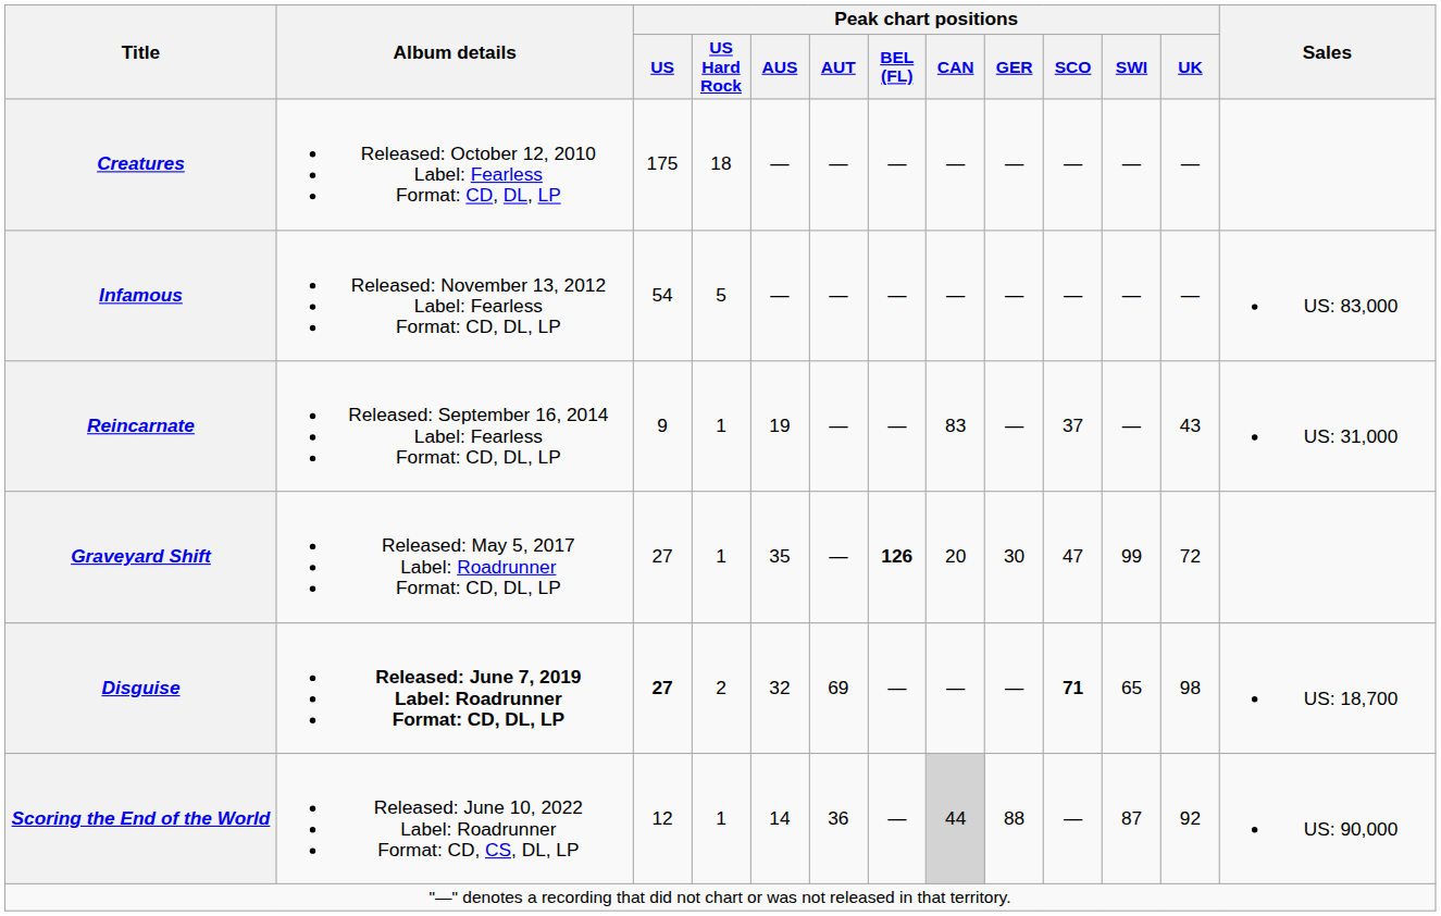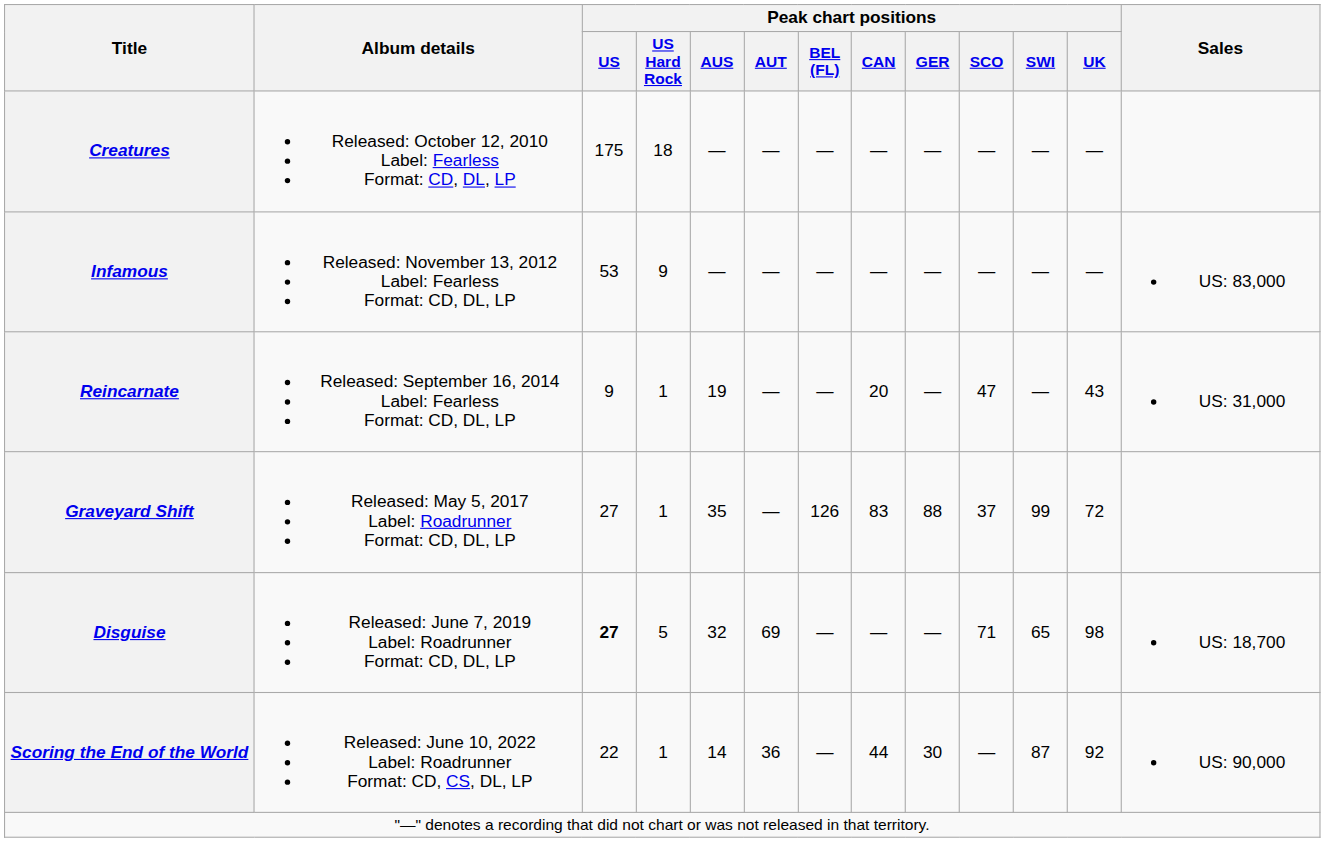 <table class="wikitable plainrowheaders" style="text-align:center;">
 <tr>
 <th scope="col" rowspan="2" style="width:14em;">Title</th>
 <th scope="col" rowspan="2" style="width:18.5em;">Album details</th>
 <th scope="col" colspan="10">Peak chart positions</th>
 <th scope="col" rowspan="2" style="width:11em;">Sales</th>
 </tr>
 <tr>
 <th scope="col" style="width:3em;font-size:90%;"><a href='#'>US</a><br></th>
 <th scope="col" style="width:3em;font-size:90%;"><a href='#'>US<br>Hard Rock</a><br></th>
 <th scope="col" style="width:3em;font-size:90%;"><a href='#'>AUS</a><br></th>
 <th scope="col" style="width:3em;font-size:90%;"><a href='#'>AUT</a><br></th>
 <th scope="col" style="width:3em;font-size:90%;"><a href='#'>BEL<br>(FL)</a><br></th>
 <th scope="col" style="width:3em;font-size:90%;"><a href='#'>CAN</a><br></th>
 <th scope="col" style="width:3em;font-size:90%;"><a href='#'>GER</a><br></th>
 <th scope="col" style="width:3em;font-size:90%;"><a href='#'>SCO</a><br></th>
 <th scope="col" style="width:3em;font-size:90%;"><a href='#'>SWI</a><br></th>
 <th scope="col" style="width:3em;font-size:90%;"><a href='#'>UK</a><br></th>
 </tr>
 <tr>
 <th scope="row"><em><a href='#'>Creatures</a></em></th>
 <td><br><ul><li>Released: October 12, 2010</li><li>Label: <a href='#'>Fearless</a></li><li>Format: <a href='#'>CD</a>, <a href='#'>DL</a>, <a href='#'>LP</a></li></ul></td>
 <td>175</td>
 <td>18</td>
 <td>—</td>
 <td>—</td>
 <td>—</td>
 <td>—</td>
 <td>—</td>
 <td>—</td>
 <td>—</td>
 <td>—</td>
 <td></td>
 </tr>
 <tr>
 <th scope="row"><em><a href='#'>Infamous</a></em></th>
 <td><br><ul><li>Released: November 13, 2012</li><li>Label: Fearless</li><li>Format: CD, DL, LP</li></ul></td>
-<td>54</td>
-<td>5</td>
+<td>53</td>
+<td>9</td>
 <td>—</td>
 <td>—</td>
 <td>—</td>
 <td>—</td>
 <td>—</td>
 <td>—</td>
 <td>—</td>
 <td>—</td>
 <td><br><ul><li>US: 83,000</li></ul></td>
 </tr>
 <tr>
 <th scope="row"><em><a href='#'>Reincarnate</a></em></th>
 <td><br><ul><li>Released: September 16, 2014</li><li>Label: Fearless</li><li>Format: CD, DL, LP</li></ul></td>
 <td>9</td>
 <td>1</td>
 <td>19</td>
 <td>—</td>
 <td>—</td>
-<td>83</td>
+<td>20</td>
 <td>—</td>
-<td>37</td>
+<td>47</td>
 <td>—</td>
 <td>43</td>
 <td><br><ul><li>US: 31,000</li></ul></td>
 </tr>
 <tr>
 <th scope="row"><em><a href='#'>Graveyard Shift</a></em></th>
 <td><br><ul><li>Released: May 5, 2017</li><li>Label: <a href='#'>Roadrunner</a></li><li>Format: CD, DL, LP</li></ul></td>
 <td>27</td>
 <td>1</td>
 <td>35</td>
 <td>—</td>
-<td><strong>126</strong></td>
-<td>20</td>
-<td>30</td>
-<td>47</td>
+<td>126</td>
+<td>83</td>
+<td>88</td>
+<td>37</td>
 <td>99</td>
 <td>72</td>
 <td></td>
 </tr>
 <tr>
 <th scope="row"><em><a href='#'>Disguise</a></em></th>
-<td><strong><br><ul><li>Released: June 7, 2019</li><li>Label: Roadrunner</li><li>Format: CD, DL, LP</li></ul></strong></td>
+<td><br><ul><li>Released: June 7, 2019</li><li>Label: Roadrunner</li><li>Format: CD, DL, LP</li></ul></td>
 <td><strong>27</strong></td>
-<td>2</td>
+<td>5</td>
 <td>32</td>
 <td>69</td>
 <td>—</td>
 <td>—</td>
 <td>—</td>
-<td><strong>71</strong></td>
+<td>71</td>
 <td>65</td>
 <td>98</td>
 <td><br><ul><li>US: 18,700</li></ul></td>
 </tr>
 <tr>
 <th scope="row"><em><a href='#'>Scoring the End of the World</a></em></th>
 <td><br><ul><li>Released: June 10, 2022</li><li>Label: Roadrunner</li><li>Format: CD, <a href='#'>CS</a>, DL, LP</li></ul></td>
-<td>12</td>
+<td>22</td>
 <td>1</td>
 <td>14<br></td>
 <td>36</td>
 <td>—</td>
-<td style="background: lightgrey;">44</td>
-<td>88</td>
+<td>44</td>
+<td>30</td>
 <td>—</td>
 <td>87</td>
 <td>92</td>
 <td><br><ul><li>US: 90,000</li></ul></td>
 </tr>
 <tr>
 <td colspan="14" style="font-size:90%">"—" denotes a recording that did not chart or was not released in that territory.</td>
 </tr>
 </table>
